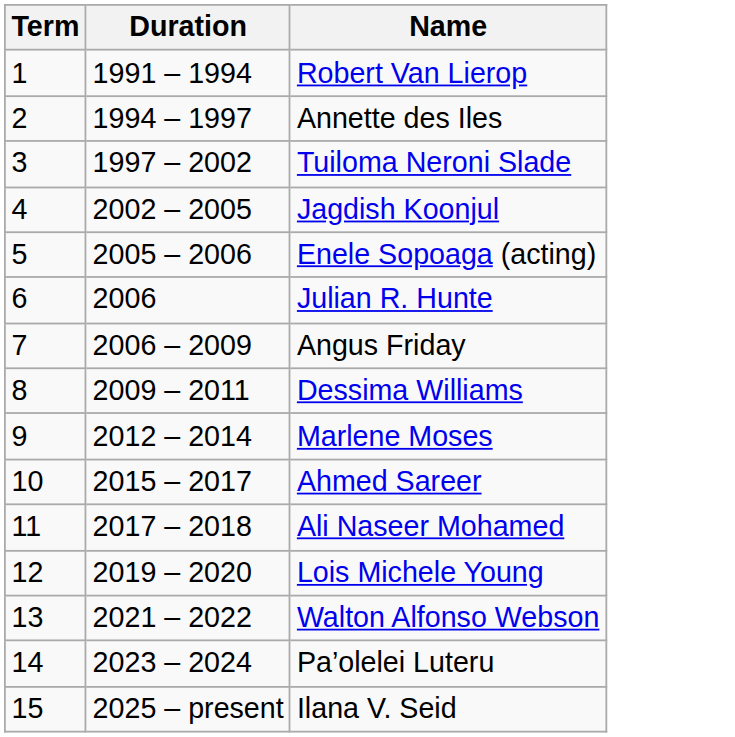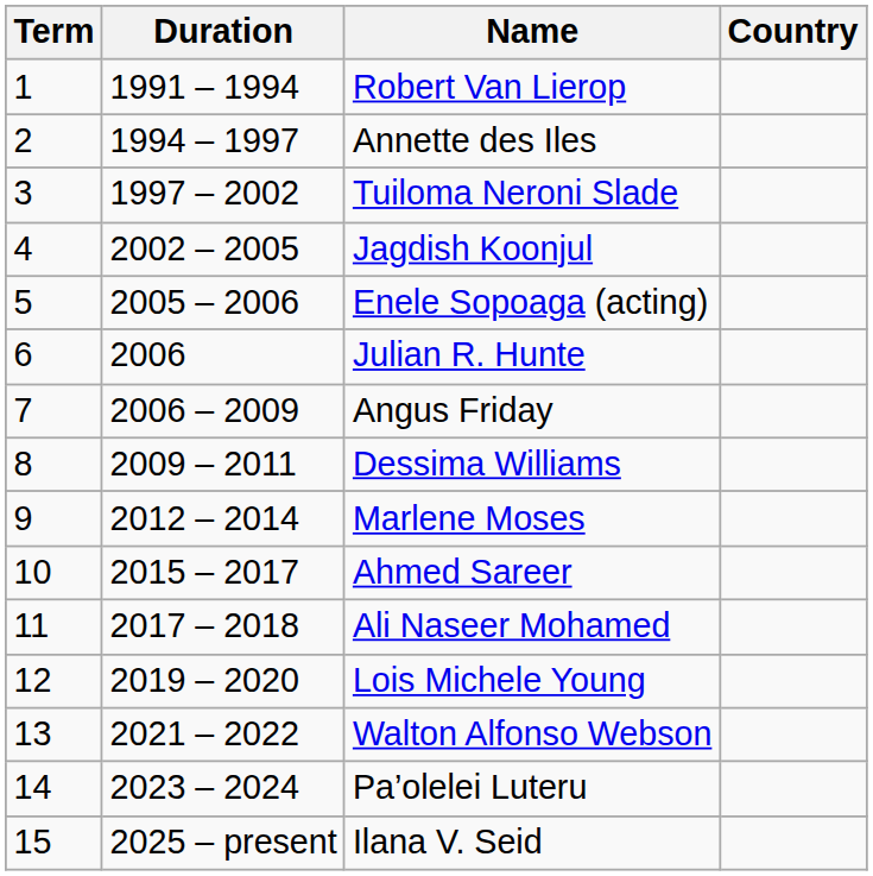 <table class="wikitable sortable">
 <tr>
 <th>Term</th>
 <th>Duration</th>
 <th>Name</th>
+<th>Country</th>
 </tr>
 <tr>
 <td>1</td>
 <td>1991 – 1994</td>
 <td><a href='#'>Robert Van Lierop</a></td>
+<td></td>
 </tr>
 <tr>
 <td>2</td>
 <td>1994 – 1997</td>
 <td>Annette des Iles</td>
+<td></td>
 </tr>
 <tr>
 <td>3</td>
 <td>1997 – 2002</td>
 <td><a href='#'>Tuiloma Neroni Slade</a></td>
+<td></td>
 </tr>
 <tr>
 <td>4</td>
 <td>2002 – 2005</td>
 <td><a href='#'>Jagdish Koonjul</a></td>
+<td></td>
 </tr>
 <tr>
 <td>5</td>
 <td>2005 – 2006</td>
 <td><a href='#'>Enele Sopoaga</a> (acting)</td>
+<td></td>
 </tr>
 <tr>
 <td>6</td>
 <td>2006</td>
 <td><a href='#'>Julian R. Hunte</a></td>
+<td></td>
 </tr>
 <tr>
 <td>7</td>
 <td>2006 – 2009</td>
 <td>Angus Friday</td>
+<td></td>
 </tr>
 <tr>
 <td>8</td>
 <td>2009 – 2011</td>
 <td><a href='#'>Dessima Williams</a></td>
+<td></td>
 </tr>
 <tr>
 <td>9</td>
 <td>2012 – 2014</td>
 <td><a href='#'>Marlene Moses</a></td>
+<td></td>
 </tr>
 <tr>
 <td>10</td>
 <td>2015 – 2017</td>
 <td><a href='#'>Ahmed Sareer</a></td>
+<td></td>
 </tr>
 <tr>
 <td>11</td>
 <td>2017 – 2018</td>
 <td><a href='#'>Ali Naseer Mohamed</a></td>
+<td></td>
 </tr>
 <tr>
 <td>12</td>
 <td>2019 – 2020</td>
 <td><a href='#'>Lois Michele Young</a></td>
+<td></td>
 </tr>
 <tr>
 <td>13</td>
 <td>2021 – 2022</td>
 <td><a href='#'>Walton Alfonso Webson</a></td>
+<td></td>
 </tr>
 <tr>
 <td>14</td>
 <td>2023 – 2024</td>
 <td>Pa’olelei Luteru</td>
+<td></td>
 </tr>
 <tr>
 <td>15</td>
 <td>2025 – present</td>
 <td>Ilana V. Seid</td>
+<td></td>
 </tr>
 </table>
